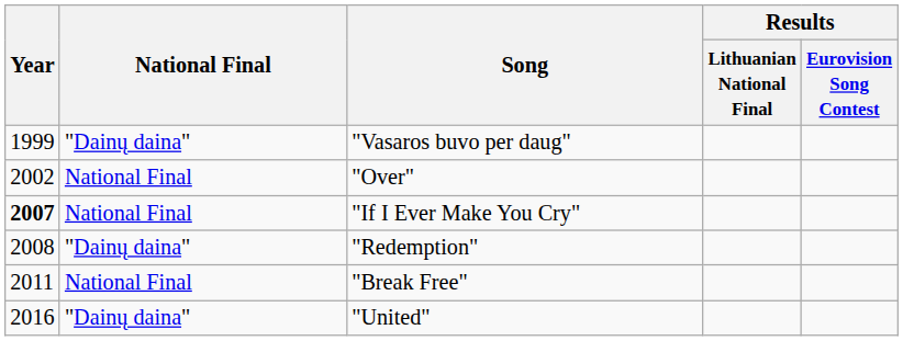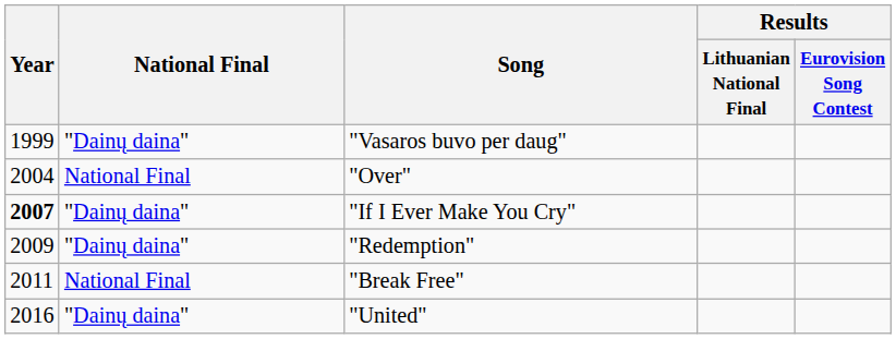 <table class="wikitable">
 <tr>
 <th width="3" rowspan="2"><strong>Year</strong></th>
 <th width="200" rowspan="2"><strong>National Final</strong></th>
 <th width="250" rowspan="2"><strong>Song</strong></th>
 <th colspan="2"><strong>Results</strong></th>
 </tr>
 <tr>
 <th width="36"><small>Lithuanian National Final</small></th>
 <th width="36"><small><a href='#'>Eurovision Song Contest</a></small></th>
 </tr>
 <tr>
 <td rowspan="1">1999</td>
 <td>"<a href='#'>Dainų daina</a>"</td>
 <td>"Vasaros buvo per daug"</td>
 <td></td>
 <td></td>
 </tr>
 <tr>
-<td rowspan="1">2002</td>
+<td rowspan="1">2004</td>
 <td><a href='#'>National Final</a></td>
 <td>"Over"</td>
 <td></td>
 <td></td>
 </tr>
 <tr>
 <td rowspan="1"><strong>2007</strong></td>
-<td><a href='#'>National Final</a></td>
+<td>"<a href='#'>Dainų daina</a>"</td>
 <td>"If I Ever Make You Cry"</td>
 <td></td>
 <td></td>
 </tr>
 <tr>
-<td rowspan="1">2008</td>
+<td rowspan="1">2009</td>
 <td>"<a href='#'>Dainų daina</a>"</td>
 <td>"Redemption"</td>
 <td></td>
 <td></td>
 </tr>
 <tr>
 <td rowspan="1">2011</td>
 <td><a href='#'>National Final</a></td>
 <td>"Break Free"</td>
 <td></td>
 <td></td>
 </tr>
 <tr>
 <td rowspan="1">2016</td>
 <td>"<a href='#'>Dainų daina</a>"</td>
 <td>"United"</td>
 <td></td>
 <td></td>
 </tr>
 </table>
